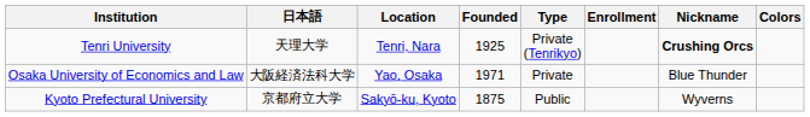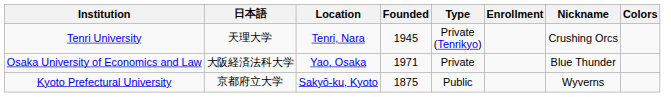 <table class="wikitable sortable" style="text-align: center;">
 <tr>
 <th>Institution</th>
 <th>日本語</th>
 <th>Location</th>
 <th>Founded</th>
 <th>Type</th>
 <th>Enrollment</th>
 <th>Nickname</th>
 <th>Colors</th>
 </tr>
 <tr>
 <td><a href='#'>Tenri University</a></td>
 <td>天理大学</td>
 <td><a href='#'>Tenri, Nara</a></td>
-<td>1925</td>
+<td>1945</td>
 <td>Private<br>(<a href='#'>Tenrikyo</a>)</td>
 <td></td>
-<td><strong>Crushing Orcs</strong></td>
+<td>Crushing Orcs</td>
 <td></td>
 </tr>
 <tr>
 <td><a href='#'>Osaka University of Economics and Law</a></td>
 <td>大阪経済法科大学</td>
 <td><a href='#'>Yao, Osaka</a></td>
 <td>1971</td>
 <td>Private</td>
 <td></td>
 <td>Blue Thunder</td>
 <td></td>
 </tr>
 <tr>
 <td><a href='#'>Kyoto Prefectural University</a></td>
 <td>京都府立大学</td>
 <td><a href='#'>Sakyō-ku, Kyoto</a></td>
 <td>1875</td>
 <td>Public</td>
 <td></td>
 <td>Wyverns</td>
 <td></td>
 </tr>
 </table>
